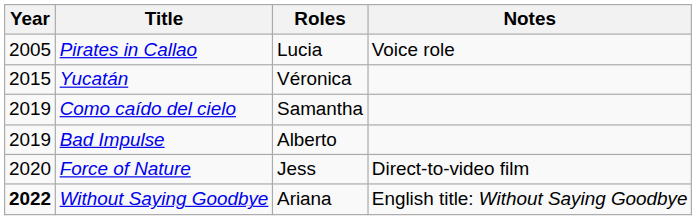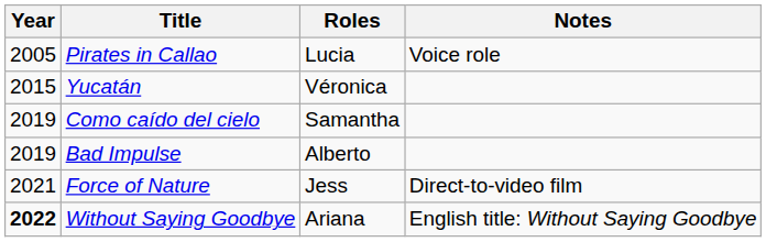 <table class="wikitable sortable">
 <tr>
 <th>Year</th>
 <th>Title</th>
 <th>Roles</th>
 <th class="unsortable">Notes</th>
 </tr>
 <tr>
 <td>2005</td>
 <td><em><a href='#'>Pirates in Callao</a></em></td>
 <td>Lucia</td>
 <td>Voice role</td>
 </tr>
 <tr>
 <td>2015</td>
 <td><em><a href='#'>Yucatán</a></em></td>
 <td>Véronica</td>
 <td></td>
 </tr>
 <tr>
 <td>2019</td>
 <td><em><a href='#'>Como caído del cielo</a></em></td>
 <td>Samantha</td>
 <td></td>
 </tr>
 <tr>
 <td>2019</td>
 <td><em><a href='#'>Bad Impulse</a></em></td>
 <td>Alberto</td>
 <td></td>
 </tr>
 <tr>
-<td>2020</td>
+<td>2021</td>
 <td><em><a href='#'>Force of Nature</a></em></td>
 <td>Jess</td>
 <td>Direct-to-video film</td>
 </tr>
 <tr>
 <td><strong>2022</strong></td>
 <td><em><a href='#'>Without Saying Goodbye</a></em></td>
 <td>Ariana</td>
 <td>English title: <em>Without Saying Goodbye</em></td>
 </tr>
 </table>
